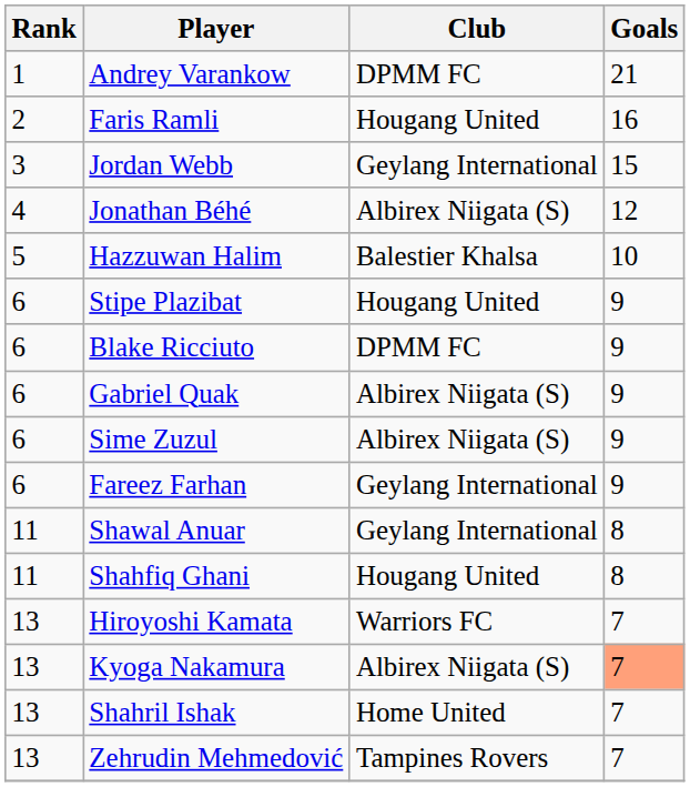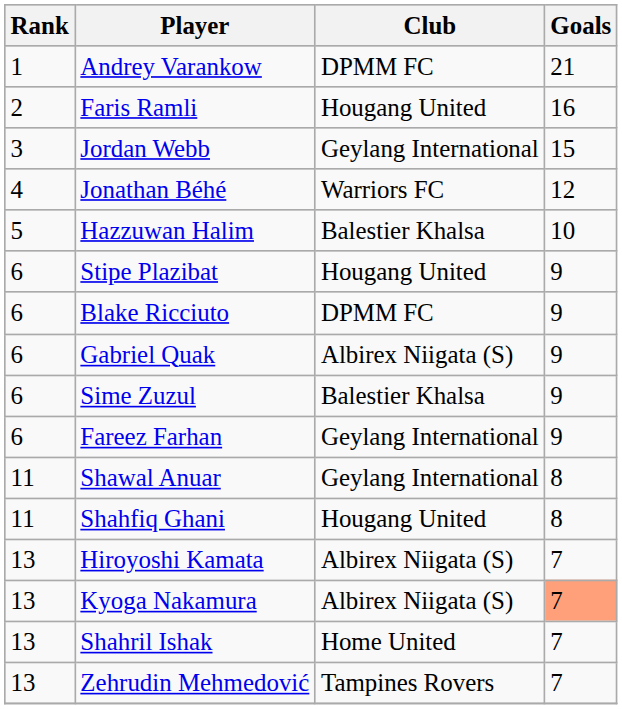 <table class="wikitable plainrowheaders sortable" style="font-size:95%">
 <tr>
 <th>Rank</th>
 <th>Player</th>
 <th>Club</th>
 <th>Goals</th>
 </tr>
 <tr>
 <td>1</td>
 <td align="left"> <a href='#'>Andrey Varankow</a></td>
 <td align="left">DPMM FC</td>
 <td>21</td>
 </tr>
 <tr>
 <td>2</td>
 <td align="left"> <a href='#'>Faris Ramli</a></td>
 <td align="left">Hougang United</td>
 <td>16</td>
 </tr>
 <tr>
 <td>3</td>
 <td align="left"> <a href='#'>Jordan Webb</a></td>
 <td align="left">Geylang International</td>
 <td>15</td>
 </tr>
 <tr>
 <td>4</td>
 <td align="left"> <a href='#'>Jonathan Béhé</a></td>
-<td align="left">Albirex Niigata (S)</td>
+<td align="left">Warriors FC</td>
 <td>12</td>
 </tr>
 <tr>
 <td>5</td>
 <td align="left"> <a href='#'>Hazzuwan Halim</a></td>
 <td align="left">Balestier Khalsa</td>
 <td>10</td>
 </tr>
 <tr>
 <td>6</td>
 <td align="left"> <a href='#'>Stipe Plazibat</a></td>
 <td align="left">Hougang United</td>
 <td>9</td>
 </tr>
 <tr>
 <td>6</td>
 <td align="left"> <a href='#'>Blake Ricciuto</a></td>
 <td align="left">DPMM FC</td>
 <td>9</td>
 </tr>
 <tr>
 <td>6</td>
 <td align="left"> <a href='#'>Gabriel Quak</a></td>
 <td align="left">Albirex Niigata (S)</td>
 <td>9</td>
 </tr>
 <tr>
 <td>6</td>
 <td align="left"> <a href='#'>Sime Zuzul</a></td>
-<td align="left">Albirex Niigata (S)</td>
+<td align="left">Balestier Khalsa</td>
 <td>9</td>
 </tr>
 <tr>
 <td>6</td>
 <td align="left"> <a href='#'>Fareez Farhan</a></td>
 <td align="left">Geylang International</td>
 <td>9</td>
 </tr>
 <tr>
 <td>11</td>
 <td align="left"> <a href='#'>Shawal Anuar</a></td>
 <td align="left">Geylang International</td>
 <td>8</td>
 </tr>
 <tr>
 <td>11</td>
 <td align="left"> <a href='#'>Shahfiq Ghani</a></td>
 <td align="left">Hougang United</td>
 <td>8</td>
 </tr>
 <tr>
 <td>13</td>
 <td align="left"> <a href='#'>Hiroyoshi Kamata</a></td>
-<td align="left">Warriors FC</td>
+<td align="left">Albirex Niigata (S)</td>
 <td>7</td>
 </tr>
 <tr>
 <td>13</td>
 <td align="left"> <a href='#'>Kyoga Nakamura</a></td>
 <td align="left">Albirex Niigata (S)</td>
 <td style="background: lightsalmon;">7</td>
 </tr>
 <tr>
 <td>13</td>
 <td align="left"> <a href='#'>Shahril Ishak</a></td>
 <td align="left">Home United</td>
 <td>7</td>
 </tr>
 <tr>
 <td>13</td>
 <td align="left"> <a href='#'>Zehrudin Mehmedović</a></td>
 <td align="left">Tampines Rovers</td>
 <td>7</td>
 </tr>
 <tr>
 </tr>
 </table>
